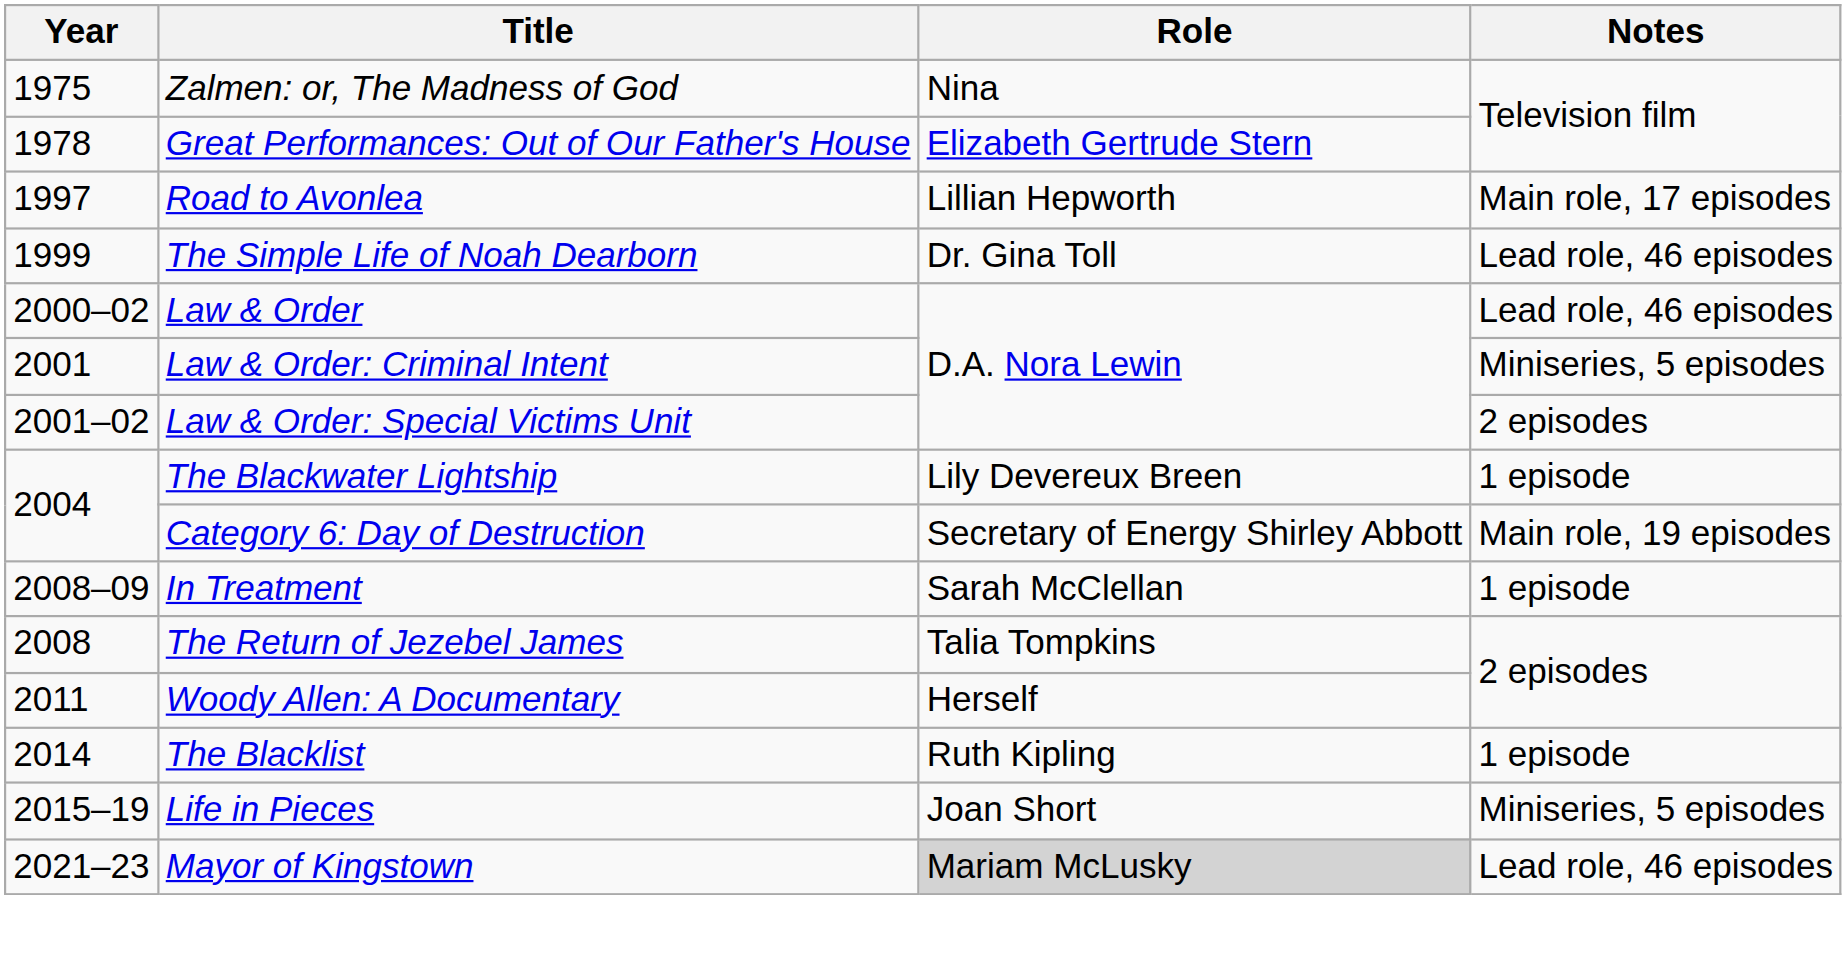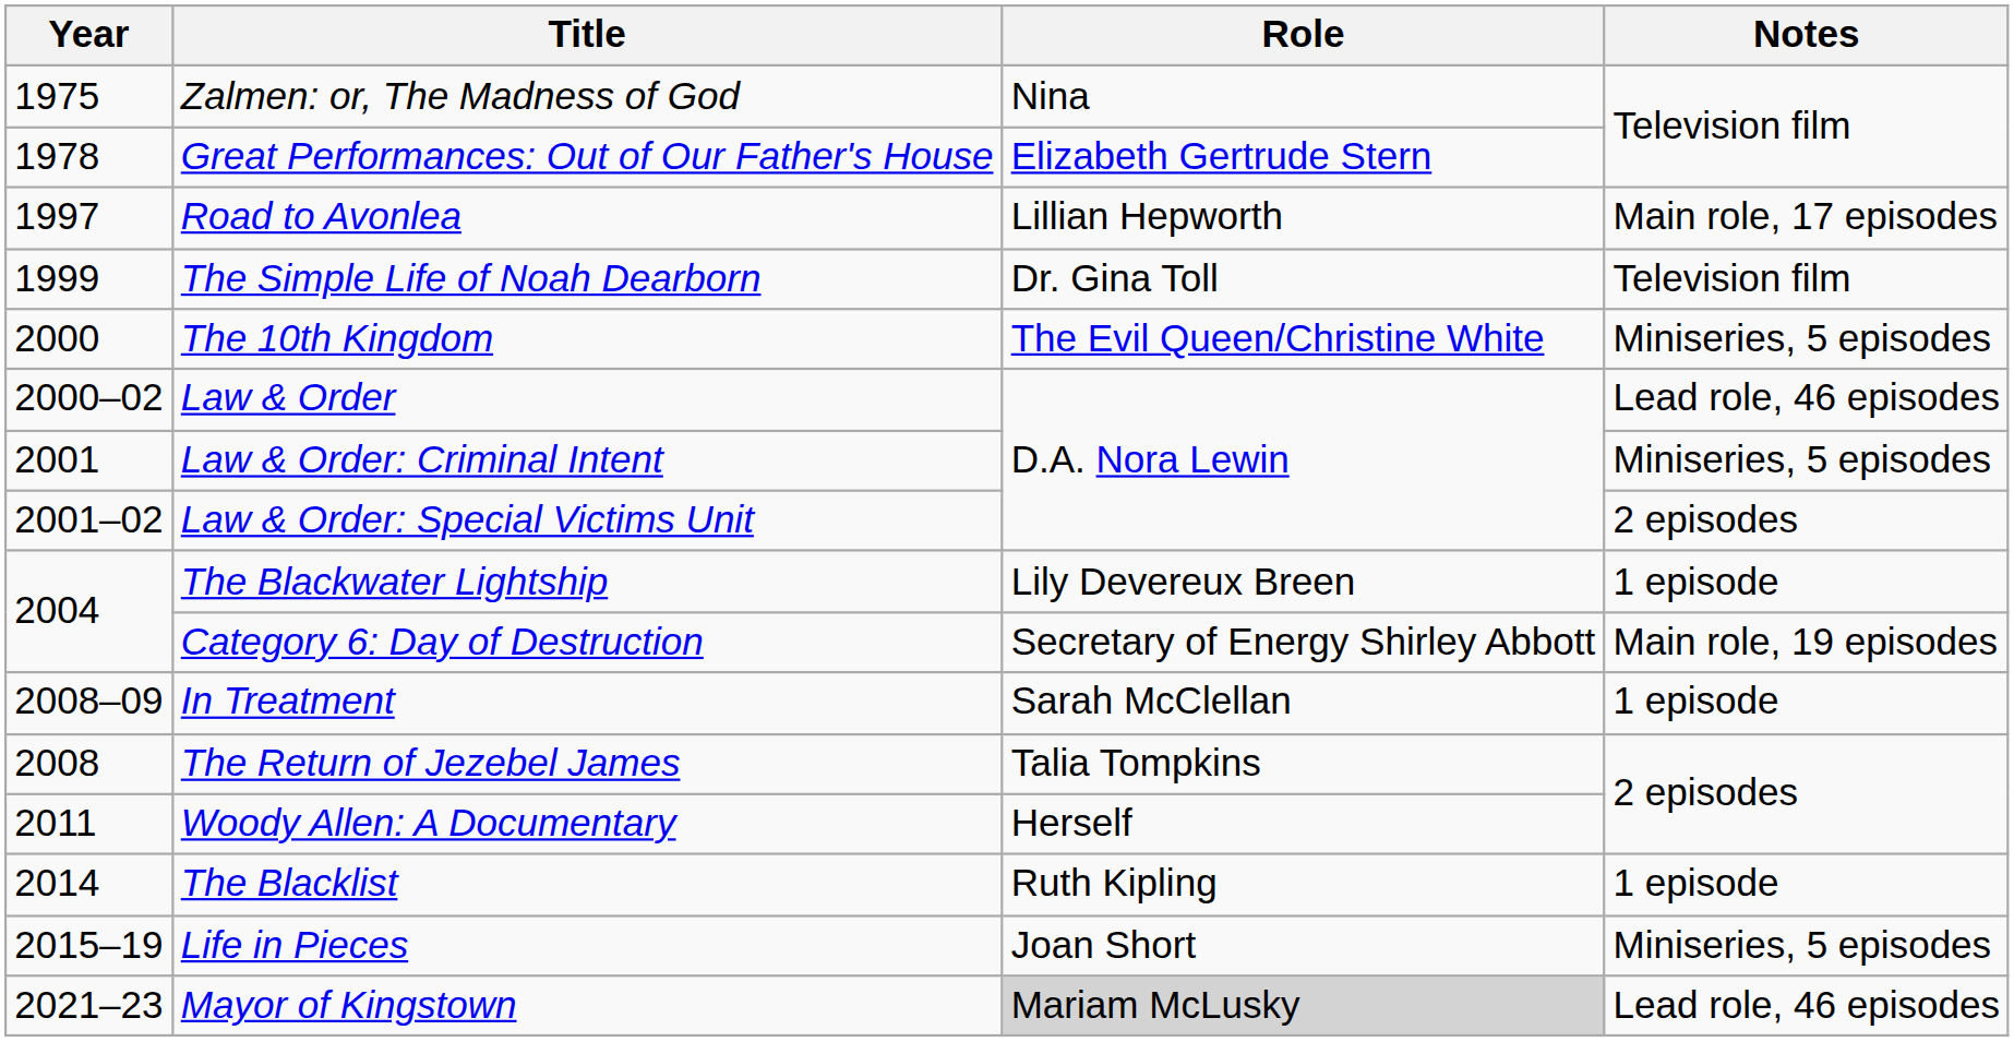 <table class="wikitable sortable">
 <tr>
 <th>Year</th>
 <th>Title</th>
 <th>Role</th>
 <th>Notes</th>
 </tr>
 <tr>
 <td>1975</td>
 <td><em>Zalmen: or, The Madness of God</em></td>
 <td>Nina</td>
 <td rowspan="2">Television film</td>
 </tr>
 <tr>
 <td>1978</td>
 <td><em><a href='#'>Great Performances: Out of Our Father's House</a></em></td>
 <td><a href='#'>Elizabeth Gertrude Stern</a></td>
 </tr>
 <tr>
 <td>1997</td>
 <td><em><a href='#'>Road to Avonlea</a></em></td>
 <td>Lillian Hepworth</td>
 <td>Main role, 17 episodes</td>
 </tr>
 <tr>
 <td>1999</td>
 <td><em><a href='#'>The Simple Life of Noah Dearborn</a></em></td>
 <td>Dr. Gina Toll</td>
-<td>Lead role, 46 episodes</td>
+<td>Television film</td>
+</tr>
+<tr>
+<td>2000</td>
+<td><em><a href='#'>The 10th Kingdom</a></em></td>
+<td><a href='#'>The Evil Queen/Christine White</a></td>
+<td>Miniseries, 5 episodes</td>
 </tr>
 <tr>
 <td>2000–02</td>
 <td><em><a href='#'>Law & Order</a></em></td>
 <td rowspan="3">D.A. <a href='#'>Nora Lewin</a></td>
 <td>Lead role, 46 episodes</td>
 </tr>
 <tr>
 <td>2001</td>
 <td><em><a href='#'>Law & Order: Criminal Intent</a></em></td>
 <td>Miniseries, 5 episodes</td>
 </tr>
 <tr>
 <td>2001–02</td>
 <td><em><a href='#'>Law & Order: Special Victims Unit</a></em></td>
 <td>2 episodes</td>
 </tr>
 <tr>
 <td rowspan="2">2004</td>
 <td><em><a href='#'>The Blackwater Lightship</a></em></td>
 <td>Lily Devereux Breen</td>
 <td>1 episode</td>
 </tr>
 <tr>
 <td><em><a href='#'>Category 6: Day of Destruction</a></em></td>
 <td>Secretary of Energy Shirley Abbott</td>
 <td>Main role, 19 episodes</td>
 </tr>
 <tr>
 <td>2008–09</td>
 <td><em><a href='#'>In Treatment</a></em></td>
 <td>Sarah McClellan</td>
 <td>1 episode</td>
 </tr>
 <tr>
 <td>2008</td>
 <td><em><a href='#'>The Return of Jezebel James</a></em></td>
 <td>Talia Tompkins</td>
 <td rowspan="2">2 episodes</td>
 </tr>
 <tr>
 <td>2011</td>
 <td><em><a href='#'>Woody Allen: A Documentary</a></em></td>
 <td>Herself</td>
 </tr>
 <tr>
 <td>2014</td>
 <td><em><a href='#'>The Blacklist</a></em></td>
 <td>Ruth Kipling</td>
 <td>1 episode</td>
 </tr>
 <tr>
 <td>2015–19</td>
 <td><em><a href='#'>Life in Pieces</a></em></td>
 <td>Joan Short</td>
 <td>Miniseries, 5 episodes</td>
 </tr>
 <tr>
 <td>2021–23</td>
 <td><em><a href='#'>Mayor of Kingstown</a></em></td>
 <td style="background: lightgrey;">Mariam McLusky</td>
 <td>Lead role, 46 episodes</td>
 </tr>
 </table>
